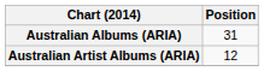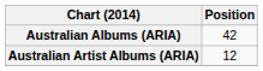 <table class="wikitable sortable plainrowheaders" style="text-align:center">
 <tr>
 <th scope="col">Chart (2014)</th>
 <th scope="col">Position</th>
 </tr>
 <tr>
 <th scope="row">Australian Albums (ARIA)</th>
-<td>31</td>
+<td>42</td>
 </tr>
 <tr>
 <th scope="row">Australian Artist Albums (ARIA)</th>
 <td>12</td>
 </tr>
 <tr>
 </tr>
 </table>
